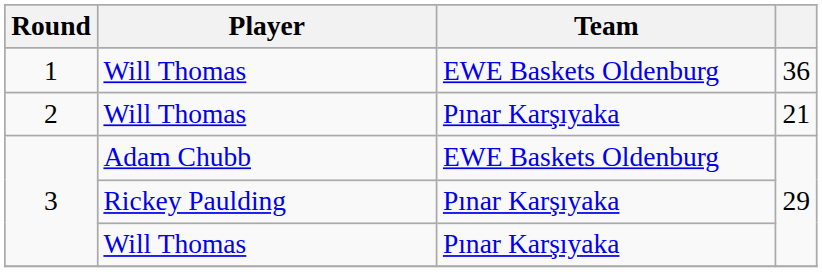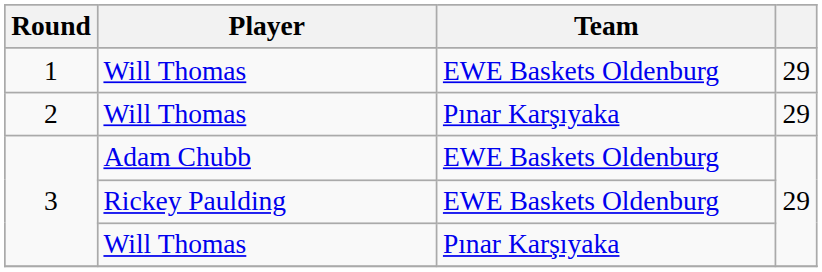 <table class="wikitable sortable">
 <tr>
 <th>Round</th>
 <th width=190>Player</th>
 <th width=190>Team</th>
 <th><a href='#'></a></th>
 </tr>
 <tr>
 <td align="center">1</td>
 <td> <a href='#'>Will Thomas</a></td>
 <td> <a href='#'>EWE Baskets Oldenburg</a></td>
-<td align="center">36</td>
+<td align="center">29</td>
 </tr>
 <tr>
 <td align="center">2</td>
 <td> <a href='#'>Will Thomas</a></td>
 <td> <a href='#'>Pınar Karşıyaka</a></td>
-<td align="center">21</td>
+<td align="center">29</td>
 </tr>
 <tr>
 <td rowspan=3 align="center">3</td>
 <td> <a href='#'>Adam Chubb</a></td>
 <td> <a href='#'>EWE Baskets Oldenburg</a></td>
 <td rowspan=3 align="center">29</td>
 </tr>
 <tr>
 <td> <a href='#'>Rickey Paulding</a></td>
-<td> <a href='#'>Pınar Karşıyaka</a></td>
+<td> <a href='#'>EWE Baskets Oldenburg</a></td>
 </tr>
 <tr>
 <td> <a href='#'>Will Thomas</a></td>
 <td> <a href='#'>Pınar Karşıyaka</a></td>
 </tr>
 <tr>
 </tr>
 </table>
